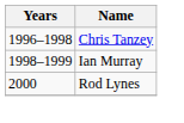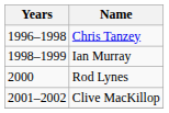 <table class="wikitable">
 <tr>
 <th>Years</th>
 <th>Name</th>
 </tr>
 <tr>
 <td>1996–1998</td>
 <td> <a href='#'>Chris Tanzey</a></td>
 </tr>
 <tr>
 <td>1998–1999</td>
 <td> Ian Murray</td>
 </tr>
 <tr>
 <td>2000</td>
 <td> Rod Lynes</td>
 </tr>
 <tr>
+<td>2001–2002</td>
+<td> Clive MacKillop</td>
+</tr>
+<tr>
 </tr>
 </table>
